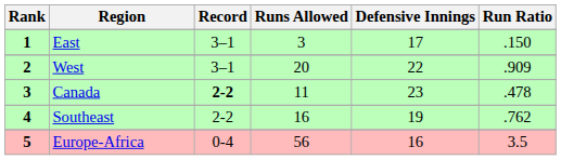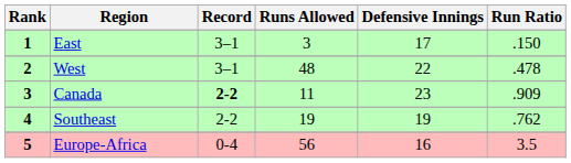 <table class="wikitable">
 <tr>
 <th>Rank</th>
 <th>Region</th>
 <th>Record</th>
 <th>Runs Allowed</th>
 <th>Defensive Innings</th>
 <th>Run Ratio</th>
 </tr>
 <tr>
 </tr>
 <tr bgcolor="bbffbb">
 <td align=center><strong>1</strong></td>
 <td align="left" width="120"> <a href='#'>East</a></td>
 <td align=center>3–1</td>
 <td align=center>3</td>
 <td align=center>17</td>
 <td align=center>.150</td>
 </tr>
 <tr>
 </tr>
 <tr bgcolor="bbffbb">
 <td align=center><strong>2</strong></td>
 <td align="left" width="120"> <a href='#'>West</a></td>
 <td align=center>3–1</td>
-<td align=center>20</td>
+<td align=center>48</td>
 <td align=center>22</td>
-<td align=center>.909</td>
+<td align=center>.478</td>
 </tr>
 <tr>
 </tr>
 <tr bgcolor="bbffbb">
 <td align=center><strong>3</strong></td>
 <td align="left" width="140"> <a href='#'>Canada</a></td>
 <td align=center><strong>2-2</strong></td>
 <td align=center>11</td>
 <td align=center>23</td>
-<td align=center>.478</td>
+<td align=center>.909</td>
 </tr>
 <tr>
 </tr>
 <tr bgcolor="bbffbb">
 <td align=center><strong>4</strong></td>
 <td align="left" width="120"> <a href='#'>Southeast</a></td>
 <td align=center>2-2</td>
-<td align=center>16</td>
+<td align=center>19</td>
 <td align=center>19</td>
 <td align=center>.762</td>
 </tr>
 <tr>
 </tr>
 <tr bgcolor="ffbbbb">
 <td align=center><strong>5</strong></td>
 <td align="left" width="120"> <a href='#'>Europe-Africa</a></td>
 <td align=center>0-4</td>
 <td align=center>56</td>
 <td align=center>16</td>
 <td align=center>3.5</td>
 </tr>
 </table>
